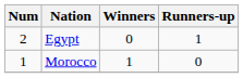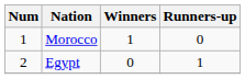 <table class="wikitable sortable">
 <tr>
 <th>Num</th>
 <th>Nation</th>
 <th>Winners</th>
 <th>Runners-up</th>
 </tr>
 <tr>
+<td align=center>1</td>
+<td> <a href='#'>Morocco</a></td>
+<td align=center>1</td>
+<td align=center>0</td>
+</tr>
+<tr>
 <td align=center>2</td>
 <td> <a href='#'>Egypt</a></td>
 <td align=center>0</td>
 <td align=center>1</td>
 </tr>
 <tr>
-<td align=center>1</td>
-<td> <a href='#'>Morocco</a></td>
-<td align=center>1</td>
-<td align=center>0</td>
-</tr>
-<tr>
 </tr>
 </table>
